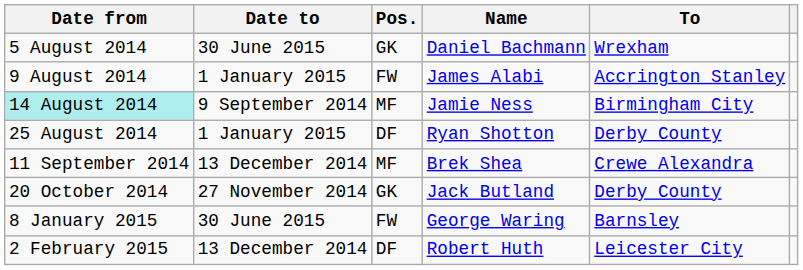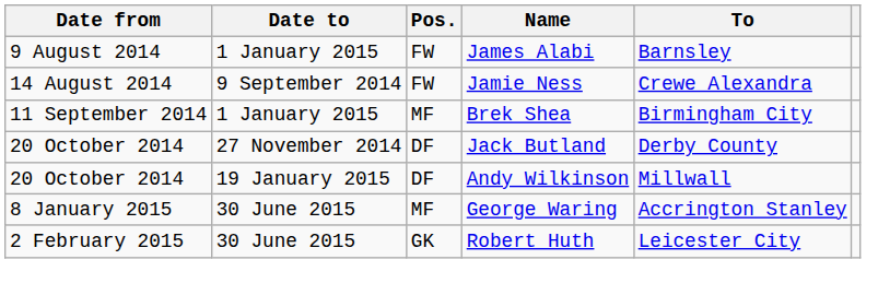 <table class="wikitable">
 <tr>
 <th>Date from</th>
 <th>Date to</th>
 <th>Pos.</th>
 <th>Name</th>
 <th>To</th>
 <th></th>
 </tr>
 <tr>
-<td>5 August 2014</td>
-<td>30 June 2015</td>
-<td>GK</td>
-<td> <a href='#'>Daniel Bachmann</a></td>
-<td> <a href='#'>Wrexham</a></td>
-<td></td>
-</tr>
-<tr>
 <td>9 August 2014</td>
 <td>1 January 2015</td>
 <td>FW</td>
 <td> <a href='#'>James Alabi</a></td>
-<td> <a href='#'>Accrington Stanley</a></td>
+<td> <a href='#'>Barnsley</a></td>
 <td></td>
 </tr>
 <tr>
-<td style="background: paleturquoise;">14 August 2014</td>
+<td>14 August 2014</td>
 <td>9 September 2014</td>
-<td>MF</td>
+<td>FW</td>
 <td> <a href='#'>Jamie Ness</a></td>
-<td> <a href='#'>Birmingham City</a></td>
-<td></td>
-</tr>
-<tr>
-<td>25 August 2014</td>
-<td>1 January 2015</td>
-<td>DF</td>
-<td> <a href='#'>Ryan Shotton</a></td>
-<td> <a href='#'>Derby County</a></td>
+<td> <a href='#'>Crewe Alexandra</a></td>
 <td></td>
 </tr>
 <tr>
 <td>11 September 2014</td>
-<td>13 December 2014</td>
+<td>1 January 2015</td>
 <td>MF</td>
 <td> <a href='#'>Brek Shea</a></td>
-<td> <a href='#'>Crewe Alexandra</a></td>
+<td> <a href='#'>Birmingham City</a></td>
 <td></td>
 </tr>
 <tr>
 <td>20 October 2014</td>
 <td>27 November 2014</td>
-<td>GK</td>
+<td>DF</td>
 <td> <a href='#'>Jack Butland</a></td>
 <td> <a href='#'>Derby County</a></td>
 <td></td>
 </tr>
 <tr>
+<td>20 October 2014</td>
+<td>19 January 2015</td>
+<td>DF</td>
+<td> <a href='#'>Andy Wilkinson</a></td>
+<td> <a href='#'>Millwall</a></td>
+<td></td>
+</tr>
+<tr>
 <td>8 January 2015</td>
 <td>30 June 2015</td>
-<td>FW</td>
+<td>MF</td>
 <td> <a href='#'>George Waring</a></td>
-<td> <a href='#'>Barnsley</a></td>
+<td> <a href='#'>Accrington Stanley</a></td>
 <td></td>
 </tr>
 <tr>
 <td>2 February 2015</td>
-<td>13 December 2014</td>
-<td>DF</td>
+<td>30 June 2015</td>
+<td>GK</td>
 <td> <a href='#'>Robert Huth</a></td>
 <td> <a href='#'>Leicester City</a></td>
 <td></td>
 </tr>
 </table>
